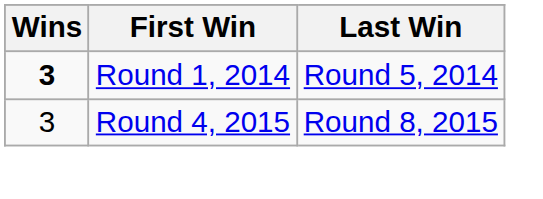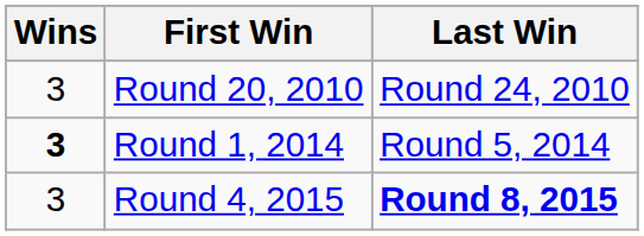 <table class="wikitable">
 <tr>
 <th>Wins</th>
 <th>First Win</th>
 <th>Last Win</th>
+</tr>
+<tr>
+<td style="text-align:center;">3</td>
+<td><a href='#'>Round 20, 2010</a></td>
+<td><a href='#'>Round 24, 2010</a></td>
 </tr>
 <tr>
 <td style="text-align:center;"><strong>3</strong></td>
 <td><a href='#'>Round 1, 2014</a></td>
 <td><a href='#'>Round 5, 2014</a></td>
 </tr>
 <tr>
 <td style="text-align:center;">3</td>
 <td><a href='#'>Round 4, 2015</a></td>
-<td><a href='#'>Round 8, 2015</a></td>
+<td><strong><a href='#'>Round 8, 2015</a></strong></td>
 </tr>
 </table>
